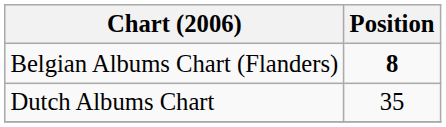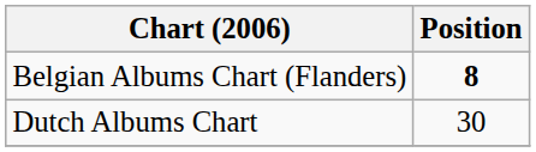 <table class = "wikitable sortable">
 <tr>
 <th>Chart (2006)</th>
 <th>Position</th>
 </tr>
 <tr>
 <td>Belgian Albums Chart (Flanders)</td>
 <td align="center"><strong>8</strong></td>
 </tr>
 <tr>
 <td>Dutch Albums Chart</td>
-<td align="center">35</td>
+<td align="center">30</td>
 </tr>
 <tr>
 </tr>
 </table>
